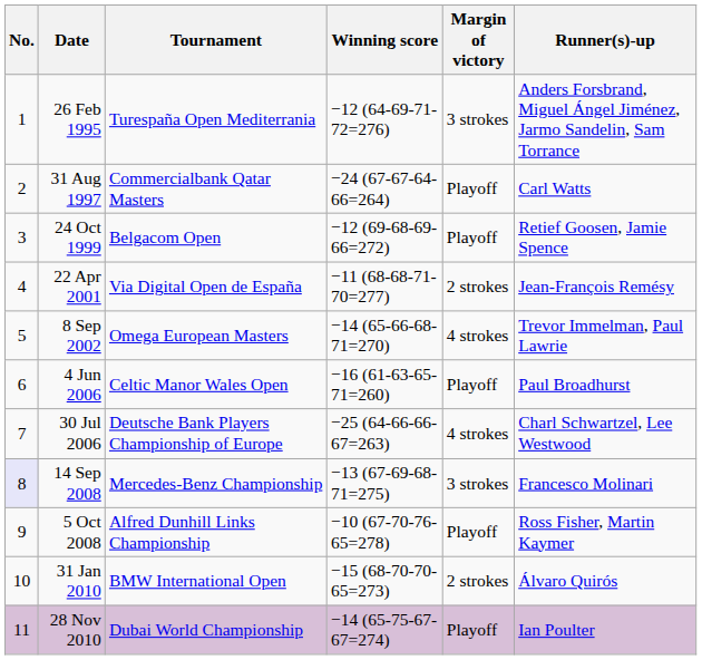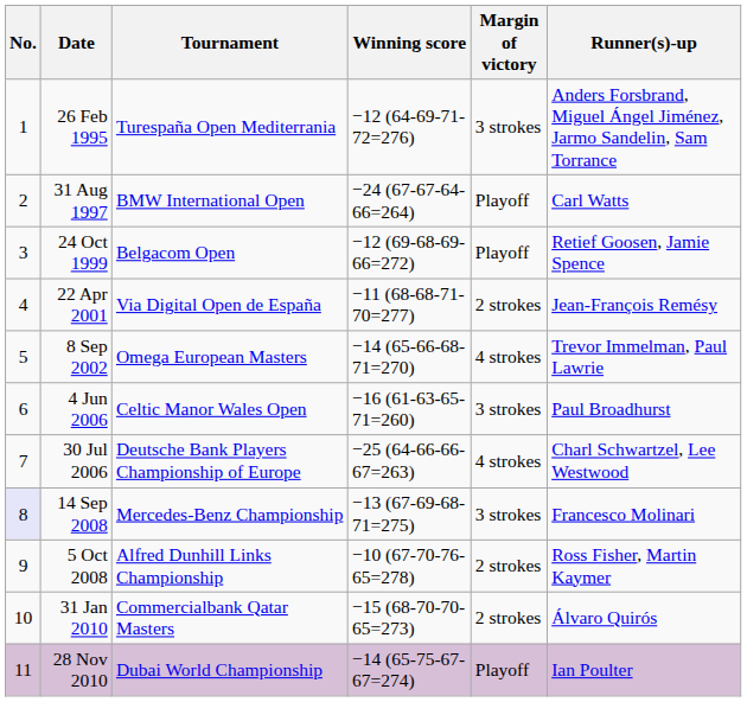 <table class="wikitable" style="font-size:95%;">
 <tr>
 <th>No.</th>
 <th>Date</th>
 <th>Tournament</th>
 <th>Winning score</th>
 <th>Margin of<br>victory</th>
 <th>Runner(s)-up</th>
 </tr>
 <tr>
 <td align=center>1</td>
 <td align=right>26 Feb <a href='#'>1995</a></td>
 <td><a href='#'>Turespaña Open Mediterrania</a></td>
 <td>−12 (64-69-71-72=276)</td>
 <td>3 strokes</td>
 <td> <a href='#'>Anders Forsbrand</a>,  <a href='#'>Miguel Ángel Jiménez</a>,<br> <a href='#'>Jarmo Sandelin</a>,  <a href='#'>Sam Torrance</a></td>
 </tr>
 <tr>
 <td align=center>2</td>
 <td align=right>31 Aug <a href='#'>1997</a></td>
-<td><a href='#'>Commercialbank Qatar Masters</a></td>
+<td><a href='#'>BMW International Open</a></td>
 <td>−24 (67-67-64-66=264)</td>
 <td>Playoff</td>
 <td> <a href='#'>Carl Watts</a></td>
 </tr>
 <tr>
 <td align=center>3</td>
 <td align=right>24 Oct <a href='#'>1999</a></td>
 <td><a href='#'>Belgacom Open</a></td>
 <td>−12 (69-68-69-66=272)</td>
 <td>Playoff</td>
 <td> <a href='#'>Retief Goosen</a>,  <a href='#'>Jamie Spence</a></td>
 </tr>
 <tr>
 <td align=center>4</td>
 <td align=right>22 Apr <a href='#'>2001</a></td>
 <td><a href='#'>Via Digital Open de España</a></td>
 <td>−11 (68-68-71-70=277)</td>
 <td>2 strokes</td>
 <td> <a href='#'>Jean-François Remésy</a></td>
 </tr>
 <tr>
 <td align=center>5</td>
 <td align=right>8 Sep <a href='#'>2002</a></td>
 <td><a href='#'>Omega European Masters</a></td>
 <td>−14 (65-66-68-71=270)</td>
 <td>4 strokes</td>
 <td> <a href='#'>Trevor Immelman</a>,  <a href='#'>Paul Lawrie</a></td>
 </tr>
 <tr>
 <td align=center>6</td>
 <td align=right>4 Jun <a href='#'>2006</a></td>
 <td><a href='#'>Celtic Manor Wales Open</a></td>
 <td>−16 (61-63-65-71=260)</td>
-<td>Playoff</td>
+<td>3 strokes</td>
 <td> <a href='#'>Paul Broadhurst</a></td>
 </tr>
 <tr>
 <td align=center>7</td>
 <td align=right>30 Jul 2006</td>
 <td><a href='#'>Deutsche Bank Players Championship of Europe</a></td>
 <td>−25 (64-66-66-67=263)</td>
 <td>4 strokes</td>
 <td> <a href='#'>Charl Schwartzel</a>,  <a href='#'>Lee Westwood</a></td>
 </tr>
 <tr>
 <td align=center style="background: lavender;">8</td>
 <td align=right>14 Sep <a href='#'>2008</a></td>
 <td><a href='#'>Mercedes-Benz Championship</a></td>
 <td>−13 (67-69-68-71=275)</td>
 <td>3 strokes</td>
 <td> <a href='#'>Francesco Molinari</a></td>
 </tr>
 <tr>
 <td align=center>9</td>
 <td align=right>5 Oct 2008</td>
 <td><a href='#'>Alfred Dunhill Links Championship</a></td>
 <td>−10 (67-70-76-65=278)</td>
-<td>Playoff</td>
+<td>2 strokes</td>
 <td> <a href='#'>Ross Fisher</a>,  <a href='#'>Martin Kaymer</a></td>
 </tr>
 <tr>
 <td align=center>10</td>
 <td align=right>31 Jan <a href='#'>2010</a></td>
-<td><a href='#'>BMW International Open</a></td>
+<td><a href='#'>Commercialbank Qatar Masters</a></td>
 <td>−15 (68-70-70-65=273)</td>
 <td>2 strokes</td>
 <td> <a href='#'>Álvaro Quirós</a></td>
 </tr>
 <tr style="background:thistle;">
 <td align=center>11</td>
 <td align=right>28 Nov 2010</td>
 <td><a href='#'>Dubai World Championship</a></td>
 <td>−14 (65-75-67-67=274)</td>
 <td>Playoff</td>
 <td> <a href='#'>Ian Poulter</a></td>
 </tr>
 </table>
